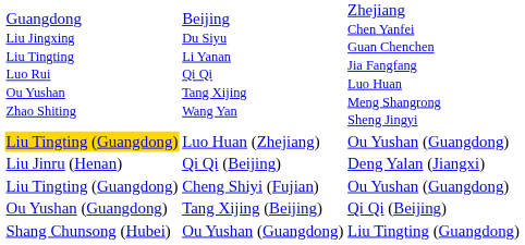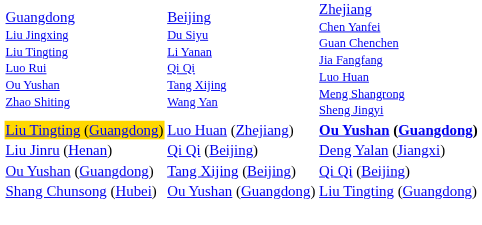 <table>
 <tr>
 <td></td>
 <td><a href='#'>Guangdong</a> <br><small> <a href='#'>Liu Jingxing</a> <br> <a href='#'>Liu Tingting</a> <br> <a href='#'>Luo Rui</a> <br> <a href='#'>Ou Yushan</a> <br> <a href='#'>Zhao Shiting</a></small></td>
 <td><a href='#'>Beijing</a> <br><small> <a href='#'>Du Siyu</a> <br> <a href='#'>Li Yanan</a> <br> <a href='#'>Qi Qi</a> <br> <a href='#'>Tang Xijing</a> <br> <a href='#'>Wang Yan</a></small></td>
 <td><a href='#'>Zhejiang</a> <br><small> <a href='#'>Chen Yanfei</a> <br> <a href='#'>Guan Chenchen</a> <br> <a href='#'>Jia Fangfang</a> <br> <a href='#'>Luo Huan</a> <br> <a href='#'>Meng Shangrong</a> <br> <a href='#'>Sheng Jingyi</a></small></td>
 </tr>
 <tr>
 <td></td>
 <td style="background: gold;"><a href='#'>Liu Tingting</a> (<a href='#'>Guangdong</a>)</td>
 <td><a href='#'>Luo Huan</a> (<a href='#'>Zhejiang</a>)</td>
-<td><a href='#'>Ou Yushan</a> (<a href='#'>Guangdong</a>)</td>
+<td><strong><a href='#'>Ou Yushan</a> (<a href='#'>Guangdong</a>)</strong></td>
 </tr>
 <tr>
 <td></td>
 <td><a href='#'>Liu Jinru</a> (<a href='#'>Henan</a>)</td>
 <td><a href='#'>Qi Qi</a> (<a href='#'>Beijing</a>)</td>
 <td><a href='#'>Deng Yalan</a> (<a href='#'>Jiangxi</a>)</td>
-</tr>
-<tr>
-<td></td>
-<td><a href='#'>Liu Tingting</a> (<a href='#'>Guangdong</a>)</td>
-<td><a href='#'>Cheng Shiyi</a> (<a href='#'>Fujian</a>)</td>
-<td><a href='#'>Ou Yushan</a> (<a href='#'>Guangdong</a>)</td>
 </tr>
 <tr>
 <td></td>
 <td><a href='#'>Ou Yushan</a> (<a href='#'>Guangdong</a>)</td>
 <td><a href='#'>Tang Xijing</a> (<a href='#'>Beijing</a>)</td>
 <td><a href='#'>Qi Qi</a> (<a href='#'>Beijing</a>)</td>
 </tr>
 <tr>
 <td></td>
 <td><a href='#'>Shang Chunsong</a> (<a href='#'>Hubei</a>)</td>
 <td><a href='#'>Ou Yushan</a> (<a href='#'>Guangdong</a>)</td>
 <td><a href='#'>Liu Tingting</a> (<a href='#'>Guangdong</a>)</td>
 </tr>
 </table>
